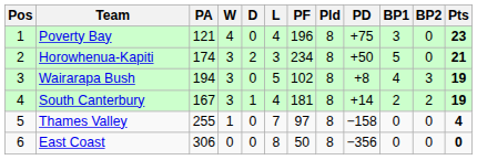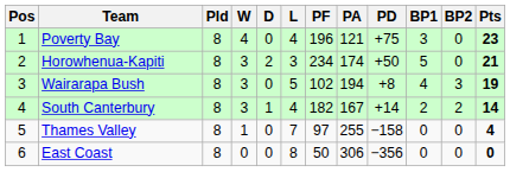 <table class="wikitable" style="text-align:center">
 <tr>
 <th width=20 abbr="Position">Pos</th>
 <th width=175>Team</th>
-<th width=20 abbr="Points against">PA</th>
+<th width=20 abbr="Played">Pld</th>
 <th width=20 abbr="Won">W</th>
 <th width=20 abbr="Drawn">D</th>
 <th width=20 abbr="Lost">L</th>
 <th width=20 abbr="Points for">PF</th>
-<th width=20 abbr="Played">Pld</th>
+<th width=20 abbr="Points against">PA</th>
 <th width=25 abbr="Points difference">PD</th>
 <th width=20 abbr="Bonus Points 1">BP1</th>
 <th width=20 abbr="Bonus Points 2">BP2</th>
 <th width=20 abbr="Points">Pts</th>
 </tr>
 <tr style="background:#ccffcc">
 <td>1</td>
 <td style="text-align:left"><a href='#'>Poverty Bay</a></td>
-<td>121</td>
+<td>8</td>
 <td>4</td>
 <td>0</td>
 <td>4</td>
 <td>196</td>
-<td>8</td>
+<td>121</td>
 <td>+75</td>
 <td>3</td>
 <td>0</td>
 <td><strong>23</strong></td>
 </tr>
 <tr style="background:#ccffcc">
 <td>2</td>
 <td style="text-align:left"><a href='#'>Horowhenua-Kapiti</a></td>
-<td>174</td>
+<td>8</td>
 <td>3</td>
 <td>2</td>
 <td>3</td>
 <td>234</td>
-<td>8</td>
+<td>174</td>
 <td>+50</td>
 <td>5</td>
 <td>0</td>
 <td><strong>21</strong></td>
 </tr>
 <tr style="background:#ccffcc">
 <td>3</td>
 <td style="text-align:left"><a href='#'>Wairarapa Bush</a></td>
-<td>194</td>
+<td>8</td>
 <td>3</td>
 <td>0</td>
 <td>5</td>
 <td>102</td>
-<td>8</td>
+<td>194</td>
 <td>+8</td>
 <td>4</td>
 <td>3</td>
 <td><strong>19</strong></td>
 </tr>
 <tr style="background:#ccffcc">
 <td>4</td>
 <td style="text-align:left"><a href='#'>South Canterbury</a></td>
-<td>167</td>
+<td>8</td>
 <td>3</td>
 <td>1</td>
 <td>4</td>
-<td>181</td>
-<td>8</td>
+<td>182</td>
+<td>167</td>
 <td>+14</td>
 <td>2</td>
 <td>2</td>
-<td><strong>19</strong></td>
+<td><strong>14</strong></td>
 </tr>
 <tr>
 <td>5</td>
 <td style="text-align:left"><a href='#'>Thames Valley</a></td>
-<td>255</td>
+<td>8</td>
 <td>1</td>
 <td>0</td>
 <td>7</td>
 <td>97</td>
-<td>8</td>
+<td>255</td>
 <td>−158</td>
 <td>0</td>
 <td>0</td>
 <td><strong>4</strong></td>
 </tr>
 <tr>
 <td>6</td>
 <td style="text-align:left"><a href='#'>East Coast</a></td>
-<td>306</td>
+<td>8</td>
 <td>0</td>
 <td>0</td>
 <td>8</td>
 <td>50</td>
-<td>8</td>
+<td>306</td>
 <td>−356</td>
 <td>0</td>
 <td>0</td>
 <td><strong>0</strong></td>
 </tr>
 </table>
